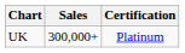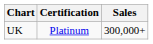 <table class="wikitable">
 <tr>
 <th align="left">Chart</th>
+<th align="left">Certification</th>
 <th align="left">Sales</th>
-<th align="left">Certification</th>
 </tr>
 <tr>
 <td align="left">UK</td>
+<td style="text-align:center;"><a href='#'>Platinum</a></td>
 <td align="right">300,000+</td>
-<td style="text-align:center;"><a href='#'>Platinum</a></td>
 </tr>
 </table>
